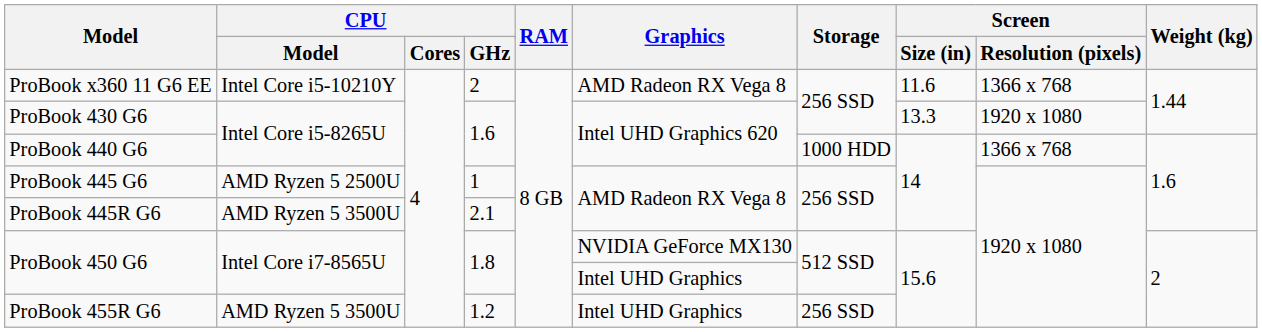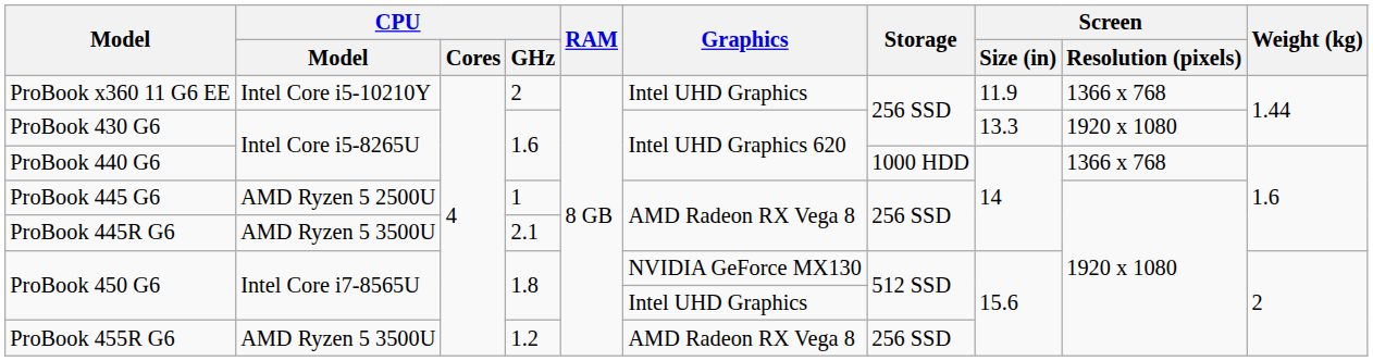 <table class="wikitable">
 <tr>
 <th rowspan="3">Model</th>
 <th colspan="3" rowspan="2"><a href='#'>CPU</a></th>
 <th rowspan="3"><a href='#'>RAM</a></th>
 <th rowspan="3"><a href='#'>Graphics</a></th>
 <th rowspan="3">Storage</th>
 <th colspan="2">Screen</th>
 <th rowspan="3">Weight (kg)</th>
 </tr>
 <tr>
 <th rowspan="2">Size (in)</th>
 <th rowspan="2">Resolution (pixels)</th>
 </tr>
 <tr>
 <th>Model</th>
 <th>Cores</th>
 <th>GHz</th>
 </tr>
 <tr>
 <td>ProBook x360 11 G6 EE</td>
 <td>Intel Core i5-10210Y</td>
 <td rowspan="8">4</td>
 <td>2</td>
 <td rowspan="8">8 GB</td>
-<td>AMD Radeon RX Vega 8</td>
+<td>Intel UHD Graphics</td>
 <td rowspan="2">256 SSD</td>
-<td>11.6</td>
+<td>11.9</td>
 <td>1366 x 768</td>
 <td rowspan="2">1.44</td>
 </tr>
 <tr>
 <td>ProBook 430 G6</td>
 <td rowspan="2">Intel Core i5-8265U</td>
 <td rowspan="2">1.6</td>
 <td rowspan="2">Intel UHD Graphics 620</td>
 <td>13.3</td>
 <td>1920 x 1080</td>
 </tr>
 <tr>
 <td>ProBook 440 G6</td>
 <td>1000 HDD</td>
 <td rowspan="3">14</td>
 <td>1366 x 768</td>
 <td rowspan="3">1.6</td>
 </tr>
 <tr>
 <td>ProBook 445 G6</td>
 <td>AMD Ryzen 5 2500U</td>
 <td>1</td>
 <td rowspan="2">AMD Radeon RX Vega 8</td>
 <td rowspan="2">256 SSD</td>
 <td rowspan="5">1920 x 1080</td>
 </tr>
 <tr>
 <td>ProBook 445R G6</td>
 <td>AMD Ryzen 5 3500U</td>
 <td>2.1</td>
 </tr>
 <tr>
 <td rowspan="2">ProBook 450 G6</td>
 <td rowspan="2">Intel Core i7-8565U</td>
 <td rowspan="2">1.8</td>
 <td>NVIDIA GeForce MX130</td>
 <td rowspan="2">512 SSD</td>
 <td rowspan="3">15.6</td>
 <td rowspan="3">2</td>
 </tr>
 <tr>
 <td>Intel UHD Graphics</td>
 </tr>
 <tr>
 <td>ProBook 455R G6</td>
 <td>AMD Ryzen 5 3500U</td>
 <td>1.2</td>
-<td>Intel UHD Graphics</td>
+<td>AMD Radeon RX Vega 8</td>
 <td>256 SSD</td>
 </tr>
 </table>
